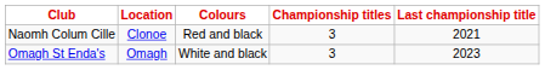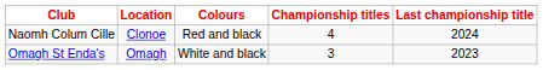 <table class="wikitable sortable" style="text-align:center;">
 <tr>
 <th style="background:white;color:#E00000">Club</th>
 <th style="background:white;color:#E00000">Location</th>
 <th style="background:white;color:#E00000">Colours</th>
 <th style="background:white;color:#E00000">Championship titles</th>
 <th style="background:white;color:#E00000">Last championship title</th>
 </tr>
 <tr>
 <td style="text-align:left"> Naomh Colum Cille</td>
 <td><a href='#'>Clonoe</a></td>
 <td>Red and black</td>
-<td>3</td>
-<td>2021</td>
+<td>4</td>
+<td>2024</td>
 </tr>
 <tr>
 <td style="text-align:left"> <a href='#'>Omagh St Enda's</a></td>
 <td><a href='#'>Omagh</a></td>
 <td>White and black</td>
 <td>3</td>
 <td>2023</td>
 </tr>
 </table>
